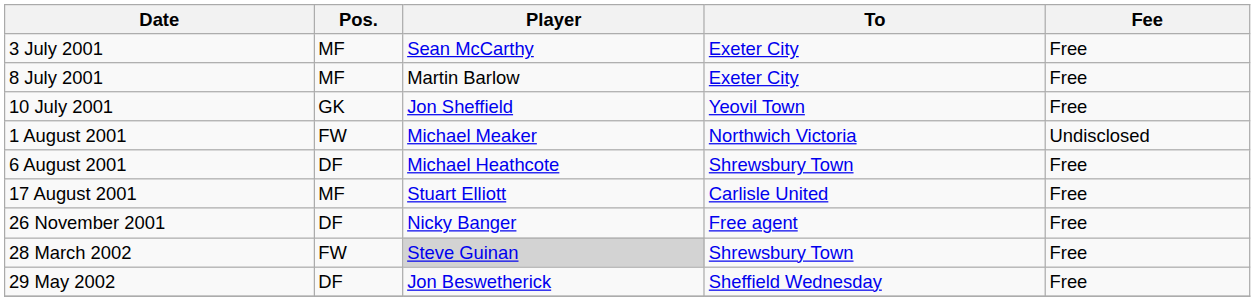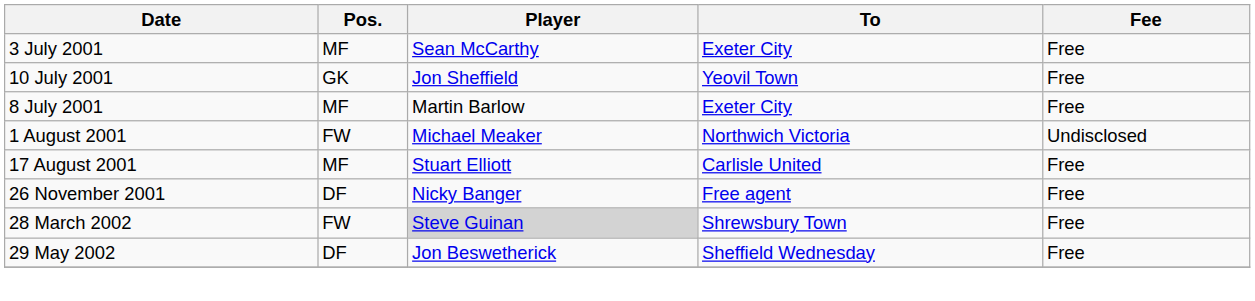 <table class="wikitable" style="text-align:center; font-size:95%;width:65%; text-align:left">
 <tr>
 <th>Date</th>
 <th>Pos.</th>
 <th>Player</th>
 <th>To</th>
 <th>Fee</th>
 </tr>
 <tr>
 <td>3 July 2001</td>
 <td>MF</td>
 <td> <a href='#'>Sean McCarthy</a></td>
 <td><a href='#'>Exeter City</a></td>
 <td>Free</td>
 </tr>
 <tr>
+<td>10 July 2001</td>
+<td>GK</td>
+<td> <a href='#'>Jon Sheffield</a></td>
+<td><a href='#'>Yeovil Town</a></td>
+<td>Free</td>
+</tr>
+<tr>
 <td>8 July 2001</td>
 <td>MF</td>
 <td> Martin Barlow</td>
 <td><a href='#'>Exeter City</a></td>
-<td>Free</td>
-</tr>
-<tr>
-<td>10 July 2001</td>
-<td>GK</td>
-<td> <a href='#'>Jon Sheffield</a></td>
-<td><a href='#'>Yeovil Town</a></td>
 <td>Free</td>
 </tr>
 <tr>
 <td>1 August 2001</td>
 <td>FW</td>
 <td> <a href='#'>Michael Meaker</a></td>
 <td><a href='#'>Northwich Victoria</a></td>
 <td>Undisclosed</td>
-</tr>
-<tr>
-<td>6 August 2001</td>
-<td>DF</td>
-<td> <a href='#'>Michael Heathcote</a></td>
-<td><a href='#'>Shrewsbury Town</a></td>
-<td>Free</td>
 </tr>
 <tr>
 <td>17 August 2001</td>
 <td>MF</td>
 <td> <a href='#'>Stuart Elliott</a></td>
 <td><a href='#'>Carlisle United</a></td>
 <td>Free</td>
 </tr>
 <tr>
 <td>26 November 2001</td>
 <td>DF</td>
 <td> <a href='#'>Nicky Banger</a></td>
 <td><a href='#'>Free agent</a></td>
 <td>Free</td>
 </tr>
 <tr>
 <td>28 March 2002</td>
 <td>FW</td>
 <td style="background: lightgrey;"> <a href='#'>Steve Guinan</a></td>
 <td><a href='#'>Shrewsbury Town</a></td>
 <td>Free</td>
 </tr>
 <tr>
 <td>29 May 2002</td>
 <td>DF</td>
 <td> <a href='#'>Jon Beswetherick</a></td>
 <td><a href='#'>Sheffield Wednesday</a></td>
 <td>Free</td>
 </tr>
 <tr>
 </tr>
 </table>
